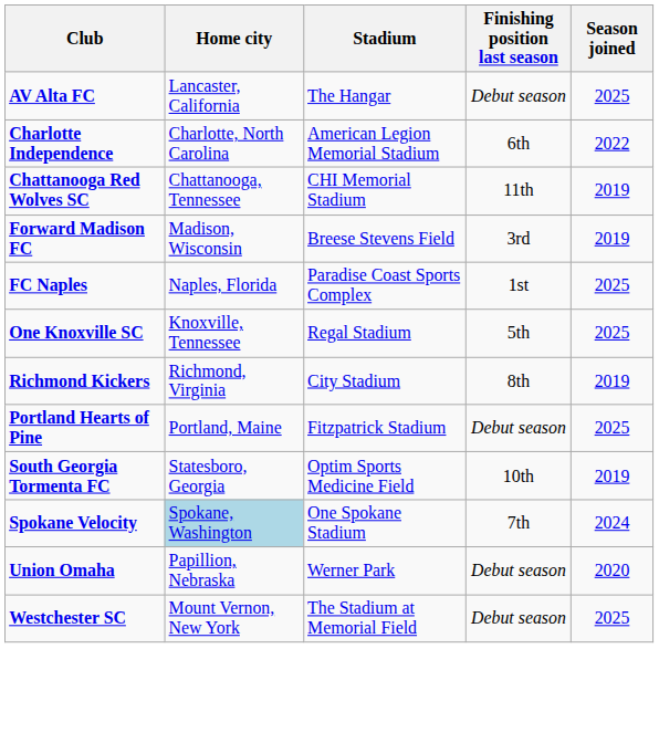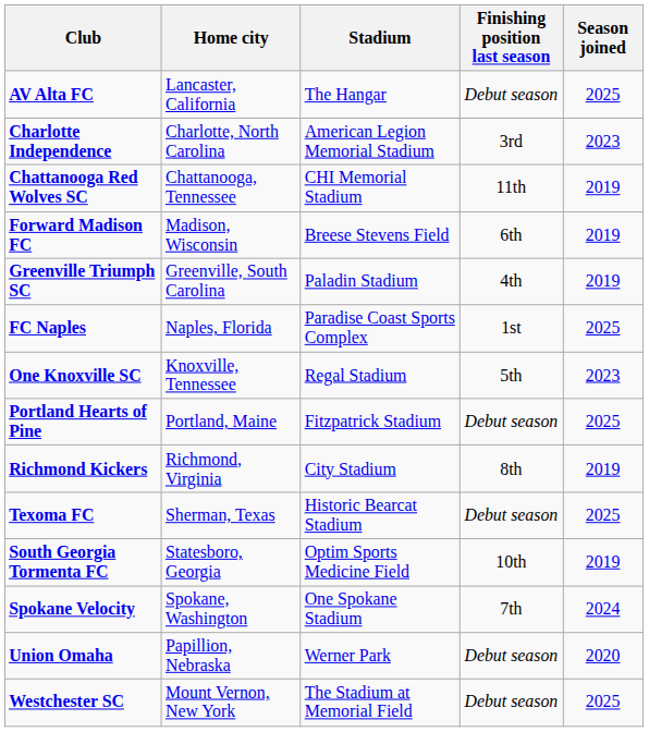 <table class="wikitable sortable"  width=95% style="font-size:100%">
 <tr>
 <th>Club</th>
 <th>Home city</th>
 <th>Stadium</th>
 <th>Finishing position<br><a href='#'>last season</a></th>
 <th>Season joined</th>
 </tr>
 <tr>
 <td style="text-align:left;"><strong><a href='#'>AV Alta FC</a></strong></td>
 <td><a href='#'>Lancaster, California</a></td>
 <td><a href='#'>The Hangar</a></td>
 <td align=center><em>Debut season</em></td>
 <td align=center><a href='#'>2025</a></td>
 </tr>
 <tr>
 <td style="text-align:left;"><strong><a href='#'>Charlotte Independence</a></strong></td>
 <td><a href='#'>Charlotte, North Carolina</a></td>
 <td><a href='#'>American Legion Memorial Stadium</a></td>
-<td align=center>6th</td>
-<td align=center><a href='#'>2022</a></td>
+<td align=center>3rd</td>
+<td align=center><a href='#'>2023</a></td>
 </tr>
 <tr>
 <td style="text-align:left;"><strong><a href='#'>Chattanooga Red Wolves SC</a></strong></td>
 <td><a href='#'>Chattanooga, Tennessee</a></td>
 <td><a href='#'>CHI Memorial Stadium</a></td>
 <td align=center>11th</td>
 <td align=center><a href='#'>2019</a></td>
 </tr>
 <tr>
 <td style="text-align:left;"><strong><a href='#'>Forward Madison FC</a></strong></td>
 <td><a href='#'>Madison, Wisconsin</a></td>
 <td><a href='#'>Breese Stevens Field</a></td>
-<td align=center>3rd</td>
+<td align=center>6th</td>
+<td align=center><a href='#'>2019</a></td>
+</tr>
+<tr>
+<td style="text-align:left;"><strong><a href='#'>Greenville Triumph SC</a></strong></td>
+<td><a href='#'>Greenville, South Carolina</a></td>
+<td><a href='#'>Paladin Stadium</a></td>
+<td align=center>4th</td>
 <td align=center><a href='#'>2019</a></td>
 </tr>
 <tr>
 <td style="text-align:left;"><strong><a href='#'>FC Naples</a></strong></td>
 <td><a href='#'>Naples, Florida</a></td>
 <td><a href='#'>Paradise Coast Sports Complex</a></td>
 <td align=center>1st</td>
 <td align=center><a href='#'>2025</a></td>
 </tr>
 <tr>
 <td style="text-align:left;"><strong><a href='#'>One Knoxville SC</a></strong></td>
 <td><a href='#'>Knoxville, Tennessee</a></td>
 <td><a href='#'>Regal Stadium</a></td>
 <td align=center>5th</td>
+<td align=center><a href='#'>2023</a></td>
+</tr>
+<tr>
+<td style="text-align:left;"><strong><a href='#'>Portland Hearts of Pine</a></strong></td>
+<td><a href='#'>Portland, Maine</a></td>
+<td><a href='#'>Fitzpatrick Stadium</a></td>
+<td align=center><em>Debut season</em></td>
 <td align=center><a href='#'>2025</a></td>
 </tr>
 <tr>
 <td style="text-align:left;"><strong><a href='#'>Richmond Kickers</a></strong></td>
 <td><a href='#'>Richmond, Virginia</a></td>
 <td><a href='#'>City Stadium</a></td>
 <td align=center>8th</td>
 <td align=center><a href='#'>2019</a></td>
 </tr>
 <tr>
-<td style="text-align:left;"><strong><a href='#'>Portland Hearts of Pine</a></strong></td>
-<td><a href='#'>Portland, Maine</a></td>
-<td><a href='#'>Fitzpatrick Stadium</a></td>
+<td style="text-align:left;"><strong><a href='#'>Texoma FC</a></strong></td>
+<td><a href='#'>Sherman, Texas</a></td>
+<td><a href='#'>Historic Bearcat Stadium</a></td>
 <td align=center><em>Debut season</em></td>
 <td align=center><a href='#'>2025</a></td>
 </tr>
 <tr>
 <td style="text-align:left;"><strong><a href='#'>South Georgia Tormenta FC</a></strong></td>
 <td><a href='#'>Statesboro, Georgia</a></td>
 <td><a href='#'>Optim Sports Medicine Field</a></td>
 <td align=center>10th</td>
 <td align=center><a href='#'>2019</a></td>
 </tr>
 <tr>
 <td style="text-align:left;"><strong><a href='#'>Spokane Velocity</a></strong></td>
-<td style="background: lightblue;"><a href='#'>Spokane, Washington</a></td>
+<td><a href='#'>Spokane, Washington</a></td>
 <td><a href='#'>One Spokane Stadium</a></td>
 <td align=center>7th</td>
 <td align=center><a href='#'>2024</a></td>
 </tr>
 <tr>
 <td style="text-align:left;"><strong><a href='#'>Union Omaha</a></strong></td>
 <td><a href='#'>Papillion, Nebraska</a></td>
 <td><a href='#'>Werner Park</a></td>
 <td align=center><em>Debut season</em></td>
 <td align=center><a href='#'>2020</a></td>
 </tr>
 <tr>
 <td style="text-align:left;"><strong><a href='#'>Westchester SC</a></strong></td>
 <td><a href='#'>Mount Vernon, New York</a></td>
 <td><a href='#'>The Stadium at Memorial Field</a></td>
 <td align=center><em>Debut season</em></td>
 <td align=center><a href='#'>2025</a></td>
 </tr>
 </table>
